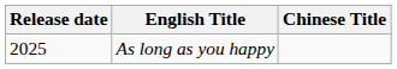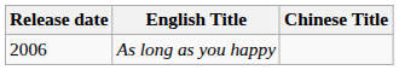 <table class="wikitable">
 <tr>
 <th>Release date</th>
 <th>English Title</th>
 <th>Chinese Title</th>
 </tr>
 <tr>
-<td>2025</td>
+<td>2006</td>
 <td><em>As long as you happy</em></td>
 <td></td>
 </tr>
 </table>
